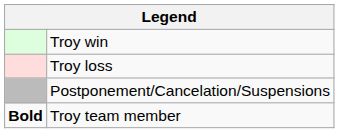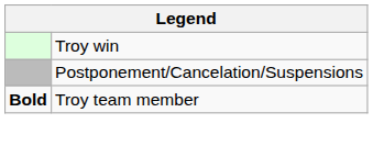 <table class="wikitable" style="font-size:90%">
 <tr>
 <th colspan="2">Legend</th>
 </tr>
 <tr>
 <td bgcolor="#ddffdd"> </td>
 <td>Troy win</td>
-</tr>
-<tr>
-<td bgcolor="#ffdddd"> </td>
-<td>Troy loss</td>
 </tr>
 <tr>
 <td bgcolor="#bbbbbb"> </td>
 <td>Postponement/Cancelation/Suspensions</td>
 </tr>
 <tr>
 <td><strong>Bold</strong></td>
 <td>Troy team member</td>
 </tr>
 </table>
